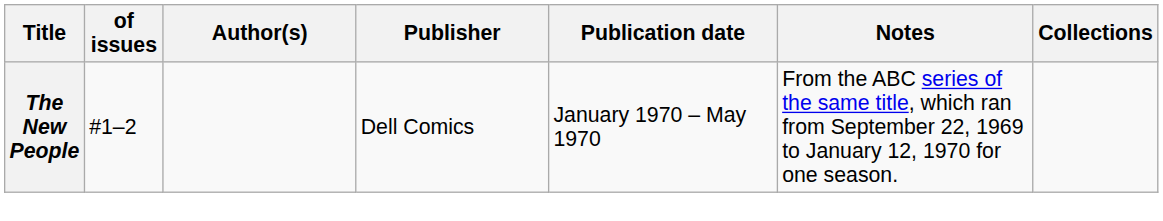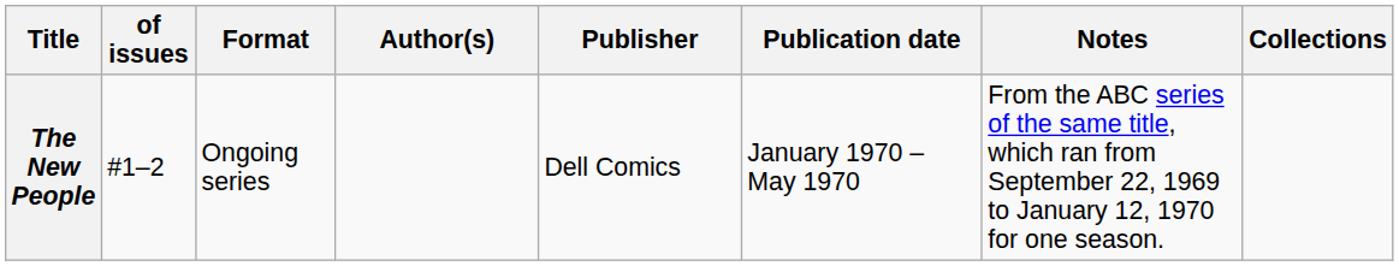 <table class="wikitable">
 <tr>
 <th>Title</th>
 <th style="width:40pt"> of issues</th>
+<th style="width:75pt">Format</th>
 <th style="width:125pt">Author(s)</th>
 <th style="width:125pt">Publisher</th>
 <th style="width:150pt">Publication date</th>
 <th style="width:175pt">Notes</th>
 <th>Collections</th>
 </tr>
 <tr>
 <th><em>The New People</em></th>
 <td>#1–2</td>
+<td>Ongoing series</td>
 <td></td>
 <td>Dell Comics</td>
 <td>January 1970 – May 1970</td>
 <td>From the ABC <a href='#'>series of the same title</a>, which ran from September 22, 1969 to January 12, 1970 for one season.</td>
 <td></td>
 </tr>
 </table>
